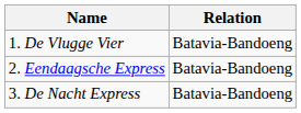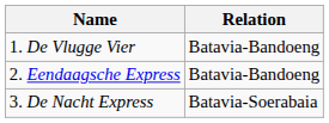 <table class="wikitable">
 <tr>
 <th>Name</th>
 <th>Relation</th>
 </tr>
 <tr>
 <td>1. <em>De Vlugge Vier</em></td>
 <td>Batavia-Bandoeng</td>
 </tr>
 <tr>
 <td>2. <em><a href='#'>Eendaagsche Express</a></em></td>
 <td>Batavia-Bandoeng</td>
 </tr>
 <tr>
 <td>3. <em>De Nacht Express</em></td>
-<td>Batavia-Bandoeng</td>
+<td>Batavia-Soerabaia</td>
 </tr>
 </table>
